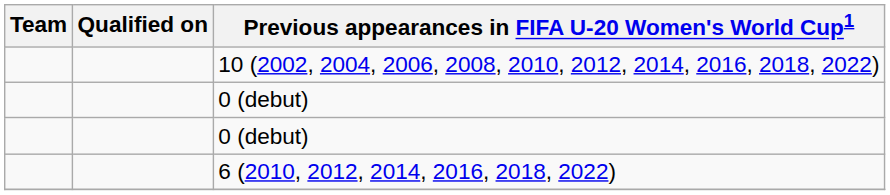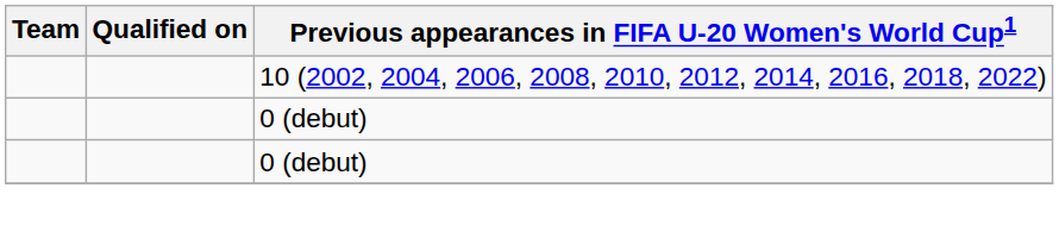 <table class="wikitable sortable">
 <tr>
 <th>Team</th>
 <th>Qualified on</th>
 <th data-sort-type="number">Previous appearances in <a href='#'>FIFA U-20 Women's World Cup</a><sup><strong><a href='#'>1</a></strong></sup></th>
 </tr>
 <tr>
 <td></td>
 <td></td>
 <td>10 (<a href='#'>2002</a>, <a href='#'>2004</a>, <a href='#'>2006</a>, <a href='#'>2008</a>, <a href='#'>2010</a>, <a href='#'>2012</a>, <a href='#'>2014</a>, <a href='#'>2016</a>, <a href='#'>2018</a>, <a href='#'>2022</a>)</td>
 </tr>
 <tr>
 <td></td>
 <td></td>
 <td>0 (debut)</td>
 </tr>
 <tr>
 <td></td>
 <td></td>
 <td>0 (debut)</td>
 </tr>
 <tr>
-<td></td>
-<td></td>
-<td>6 (<a href='#'>2010</a>, <a href='#'>2012</a>, <a href='#'>2014</a>, <a href='#'>2016</a>, <a href='#'>2018</a>, <a href='#'>2022</a>)</td>
-</tr>
-<tr>
 </tr>
 </table>
